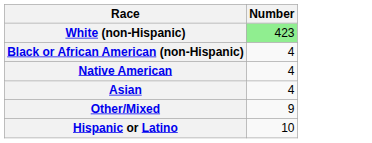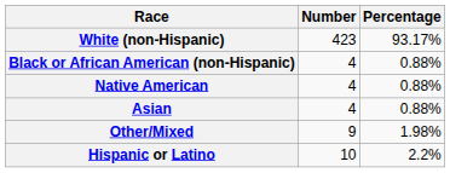 <table class="wikitable" style="text-align:right">
 <tr>
 <th scope="col">Race</th>
 <th scope="col">Number</th>
+<th scope="col">Percentage</th>
 </tr>
 <tr>
 <th scope="row"><a href='#'>White</a> (non-Hispanic)</th>
-<td style="background: lightgreen;">423</td>
+<td>423</td>
+<td>93.17%</td>
 </tr>
 <tr>
 <th scope="row"><a href='#'>Black or African American</a> (non-Hispanic)</th>
 <td>4</td>
+<td>0.88%</td>
 </tr>
 <tr>
 <th scope="row"><a href='#'>Native American</a></th>
 <td>4</td>
+<td>0.88%</td>
 </tr>
 <tr>
 <th scope="row"><a href='#'>Asian</a></th>
 <td>4</td>
+<td>0.88%</td>
 </tr>
 <tr>
 <th scope="row"><a href='#'>Other/Mixed</a></th>
 <td>9</td>
+<td>1.98%</td>
 </tr>
 <tr>
 <th scope="row"><a href='#'>Hispanic</a> or <a href='#'>Latino</a></th>
 <td>10</td>
+<td>2.2%</td>
 </tr>
 </table>
